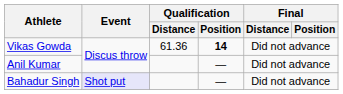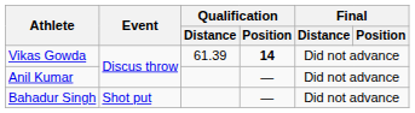 <table class=wikitable style="font-size:90%">
 <tr>
 <th rowspan="2">Athlete</th>
 <th rowspan="2">Event</th>
 <th colspan="2">Qualification</th>
 <th colspan="2">Final</th>
 </tr>
 <tr style="font-size:95%">
 <th>Distance</th>
 <th>Position</th>
 <th>Distance</th>
 <th>Position</th>
 </tr>
 <tr align=center>
 <td align=left><a href='#'>Vikas Gowda</a></td>
 <td align=left rowspan=2><a href='#'>Discus throw</a></td>
-<td>61.36</td>
+<td>61.39</td>
 <td><strong>14</strong></td>
 <td colspan=2>Did not advance</td>
 </tr>
 <tr align=center>
 <td align=left><a href='#'>Anil Kumar</a></td>
 <td></td>
 <td>—</td>
 <td colspan=2>Did not advance</td>
 </tr>
 <tr align=center>
 <td align=left><a href='#'>Bahadur Singh</a></td>
-<td align=left style="background: lavender;"><a href='#'>Shot put</a></td>
+<td align=left><a href='#'>Shot put</a></td>
 <td></td>
 <td>—</td>
 <td colspan=2>Did not advance</td>
 </tr>
 </table>
